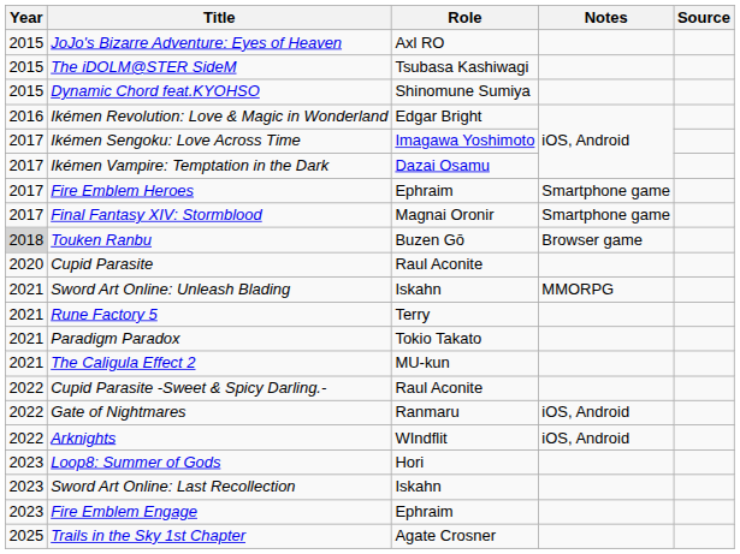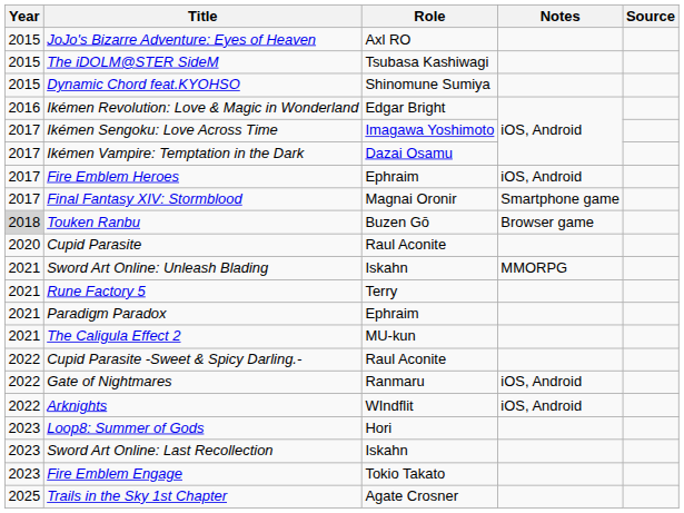 <table class="wikitable sortable plainrowheaders">
 <tr>
 <th>Year</th>
 <th>Title</th>
 <th>Role</th>
 <th class="unsortable">Notes</th>
 <th class="unsortable">Source</th>
 </tr>
 <tr>
 <td>2015</td>
 <td><em><a href='#'>JoJo's Bizarre Adventure: Eyes of Heaven</a></em></td>
 <td>Axl RO</td>
 <td></td>
 <td></td>
 </tr>
 <tr>
 <td>2015</td>
 <td><em><a href='#'>The iDOLM@STER SideM</a></em></td>
 <td>Tsubasa Kashiwagi</td>
 <td></td>
 <td></td>
 </tr>
 <tr>
 <td>2015</td>
 <td><em><a href='#'>Dynamic Chord feat.KYOHSO</a></em></td>
 <td>Shinomune Sumiya</td>
 <td></td>
 <td></td>
 </tr>
 <tr>
 <td>2016</td>
 <td><em>Ikémen Revolution: Love & Magic in Wonderland</em></td>
 <td>Edgar Bright</td>
 <td rowspan="3">iOS, Android</td>
 <td></td>
 </tr>
 <tr>
 <td>2017</td>
 <td><em>Ikémen Sengoku: Love Across Time</em></td>
 <td><a href='#'>Imagawa Yoshimoto</a></td>
 <td></td>
 </tr>
 <tr>
 <td>2017</td>
 <td><em>Ikémen Vampire: Temptation in the Dark</em></td>
 <td><a href='#'>Dazai Osamu</a></td>
 <td></td>
 </tr>
 <tr>
 <td>2017</td>
 <td><em><a href='#'>Fire Emblem Heroes</a></em></td>
 <td>Ephraim</td>
-<td>Smartphone game</td>
+<td>iOS, Android</td>
 <td></td>
 </tr>
 <tr>
 <td>2017</td>
 <td><em><a href='#'>Final Fantasy XIV: Stormblood</a></em></td>
 <td>Magnai Oronir</td>
 <td>Smartphone game</td>
 <td></td>
 </tr>
 <tr>
 <td style="background: lightgrey;">2018</td>
 <td><em><a href='#'>Touken Ranbu</a></em></td>
 <td>Buzen Gō</td>
 <td>Browser game</td>
 <td></td>
 </tr>
 <tr>
 <td>2020</td>
 <td><em>Cupid Parasite</em></td>
 <td>Raul Aconite</td>
 <td></td>
 <td></td>
 </tr>
 <tr>
 <td>2021</td>
 <td><em>Sword Art Online: Unleash Blading</em></td>
 <td>Iskahn</td>
 <td>MMORPG</td>
 <td></td>
 </tr>
 <tr>
 <td>2021</td>
 <td><em><a href='#'>Rune Factory 5</a></em></td>
 <td>Terry</td>
 <td></td>
 <td></td>
 </tr>
 <tr>
 <td>2021</td>
 <td><em>Paradigm Paradox</em></td>
-<td>Tokio Takato</td>
+<td>Ephraim</td>
 <td></td>
 <td></td>
 </tr>
 <tr>
 <td>2021</td>
 <td><em><a href='#'>The Caligula Effect 2</a></em></td>
 <td>MU-kun</td>
 <td></td>
 <td></td>
 </tr>
 <tr>
 <td>2022</td>
 <td><em>Cupid Parasite -Sweet & Spicy Darling.-</em></td>
 <td>Raul Aconite</td>
 <td></td>
 <td></td>
 </tr>
 <tr>
 <td>2022</td>
 <td><em>Gate of Nightmares</em></td>
 <td>Ranmaru</td>
 <td>iOS, Android</td>
 <td></td>
 </tr>
 <tr>
 <td>2022</td>
 <td><em><a href='#'>Arknights</a></em></td>
 <td>WIndflit</td>
 <td>iOS, Android</td>
 <td></td>
 </tr>
 <tr>
 <td>2023</td>
 <td><em><a href='#'>Loop8: Summer of Gods</a></em></td>
 <td>Hori</td>
 <td></td>
 <td></td>
 </tr>
 <tr>
 <td>2023</td>
 <td><em>Sword Art Online: Last Recollection</em></td>
 <td>Iskahn</td>
 <td></td>
 <td></td>
 </tr>
 <tr>
 <td>2023</td>
 <td><em><a href='#'>Fire Emblem Engage</a></em></td>
-<td>Ephraim</td>
+<td>Tokio Takato</td>
 <td></td>
 </tr>
 <tr>
 <td>2025</td>
 <td><em><a href='#'>Trails in the Sky 1st Chapter</a></em></td>
 <td>Agate Crosner</td>
 <td></td>
 <td></td>
 </tr>
 </table>
